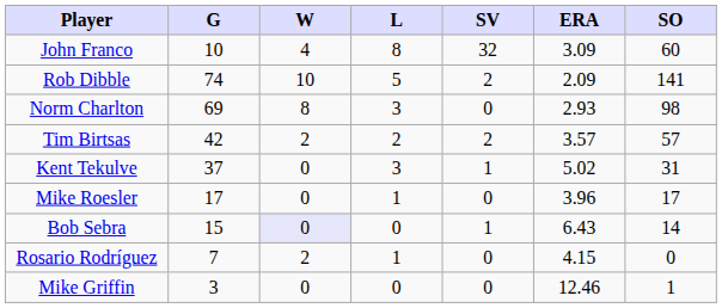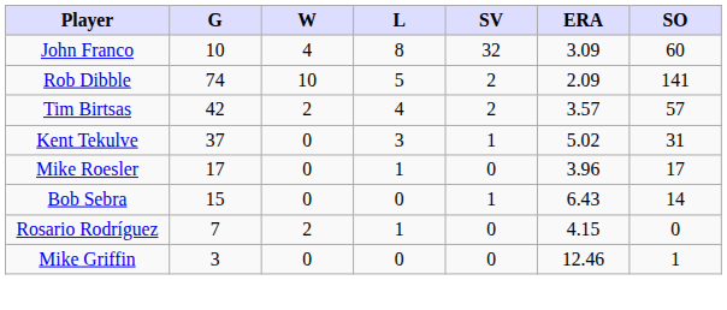 <table class="wikitable sortable">
 <tr>
 <th style="background:#ddf; width:16%;">Player</th>
 <th style="background:#ddf; width:9%;">G</th>
 <th style="background:#ddf; width:9%;">W</th>
 <th style="background:#ddf; width:9%;">L</th>
 <th style="background:#ddf; width:9%;">SV</th>
 <th style="background:#ddf; width:9%;">ERA</th>
 <th style="background:#ddf; width:9%;">SO</th>
 </tr>
 <tr align=center>
 <td><a href='#'>John Franco</a></td>
 <td>10</td>
 <td>4</td>
 <td>8</td>
 <td>32</td>
 <td>3.09</td>
 <td>60</td>
 </tr>
 <tr align=center>
 <td><a href='#'>Rob Dibble</a></td>
 <td>74</td>
 <td>10</td>
 <td>5</td>
 <td>2</td>
 <td>2.09</td>
 <td>141</td>
 </tr>
 <tr align=center>
-<td><a href='#'>Norm Charlton</a></td>
-<td>69</td>
-<td>8</td>
-<td>3</td>
-<td>0</td>
-<td>2.93</td>
-<td>98</td>
-</tr>
-<tr align=center>
 <td><a href='#'>Tim Birtsas</a></td>
 <td>42</td>
 <td>2</td>
-<td>2</td>
+<td>4</td>
 <td>2</td>
 <td>3.57</td>
 <td>57</td>
 </tr>
 <tr align=center>
 <td><a href='#'>Kent Tekulve</a></td>
 <td>37</td>
 <td>0</td>
 <td>3</td>
 <td>1</td>
 <td>5.02</td>
 <td>31</td>
 </tr>
 <tr align=center>
 <td><a href='#'>Mike Roesler</a></td>
 <td>17</td>
 <td>0</td>
 <td>1</td>
 <td>0</td>
 <td>3.96</td>
 <td>17</td>
 </tr>
 <tr align=center>
 <td><a href='#'>Bob Sebra</a></td>
 <td>15</td>
-<td style="background: lavender;">0</td>
+<td>0</td>
 <td>0</td>
 <td>1</td>
 <td>6.43</td>
 <td>14</td>
 </tr>
 <tr align=center>
 <td><a href='#'>Rosario Rodríguez</a></td>
 <td>7</td>
 <td>2</td>
 <td>1</td>
 <td>0</td>
 <td>4.15</td>
 <td>0</td>
 </tr>
 <tr align=center>
 <td><a href='#'>Mike Griffin</a></td>
 <td>3</td>
 <td>0</td>
 <td>0</td>
 <td>0</td>
 <td>12.46</td>
 <td>1</td>
 </tr>
 </table>
